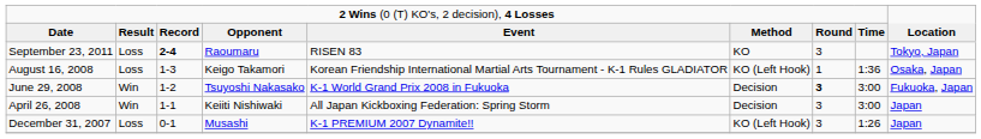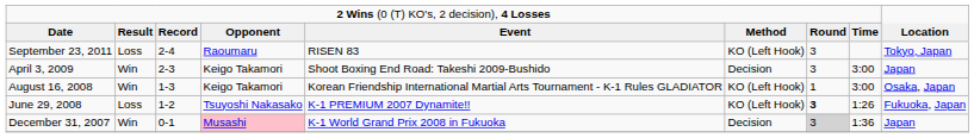 <table class="wikitable" style="margin:0.5em auto; font-size:85%">
 <tr>
 <td style="text-align: center" colspan=8><strong>2 Wins</strong> (0 (T) KO's, 2 decision), <strong>4 Losses</strong></td>
 </tr>
 <tr>
 <td align="center" style="border-style: none none solid solid; background: #f0f0f0"><strong>Date</strong></td>
 <td align="center" style="border-style: none none solid solid; background: #f0f0f0"><strong>Result</strong></td>
 <td align="center" style="border-style: none none solid solid; background: #f0f0f0"><strong>Record</strong></td>
 <td align="center" style="border-style: none none solid solid; background: #f0f0f0"><strong>Opponent</strong></td>
 <td align="center" style="border-style: none none solid solid; background: #f0f0f0"><strong>Event</strong></td>
 <td align="center" style="border-style: none none solid solid; background: #f0f0f0"><strong>Method</strong></td>
 <td align="center" style="border-style: none none solid solid; background: #f0f0f0"><strong>Round</strong></td>
 <td align="center" style="border-style: none none solid solid; background: #f0f0f0"><strong>Time</strong></td>
 <td align="center" style="border-style: none none solid solid; background: #f0f0f0"><strong>Location</strong></td>
 </tr>
 <tr>
 <td>September 23, 2011</td>
 <td>Loss</td>
-<td><strong>2-4</strong></td>
+<td>2-4</td>
 <td><a href='#'>Raoumaru</a></td>
 <td>RISEN 83</td>
-<td>KO</td>
+<td>KO (Left Hook)</td>
 <td>3</td>
 <td></td>
 <td><a href='#'>Tokyo, Japan</a></td>
 </tr>
 <tr>
-<td>August 16, 2008</td>
-<td>Loss</td>
-<td>1-3</td>
+<td>April 3, 2009</td>
+<td>Win</td>
+<td>2-3</td>
 <td>Keigo Takamori</td>
-<td>Korean Friendship International Martial Arts Tournament - K-1 Rules GLADIATOR</td>
-<td>KO (Left Hook)</td>
-<td>1</td>
-<td>1:36</td>
-<td><a href='#'>Osaka</a>, <a href='#'>Japan</a></td>
-</tr>
-<tr>
-<td>June 29, 2008</td>
-<td>Win</td>
-<td>1-2</td>
-<td><a href='#'>Tsuyoshi Nakasako</a></td>
-<td><a href='#'>K-1 World Grand Prix 2008 in Fukuoka</a></td>
-<td>Decision</td>
-<td><strong>3</strong></td>
-<td>3:00</td>
-<td><a href='#'>Fukuoka</a>, <a href='#'>Japan</a></td>
-</tr>
-<tr>
-<td>April 26, 2008</td>
-<td>Win</td>
-<td>1-1</td>
-<td>Keiiti Nishiwaki</td>
-<td>All Japan Kickboxing Federation: Spring Storm</td>
+<td>Shoot Boxing End Road: Takeshi 2009-Bushido</td>
 <td>Decision</td>
 <td>3</td>
 <td>3:00</td>
 <td><a href='#'>Japan</a></td>
 </tr>
 <tr>
-<td>December 31, 2007</td>
+<td>August 16, 2008</td>
+<td>Win</td>
+<td>1-3</td>
+<td>Keigo Takamori</td>
+<td>Korean Friendship International Martial Arts Tournament - K-1 Rules GLADIATOR</td>
+<td>KO (Left Hook)</td>
+<td>1</td>
+<td>3:00</td>
+<td><a href='#'>Osaka</a>, <a href='#'>Japan</a></td>
+</tr>
+<tr>
+<td>June 29, 2008</td>
 <td>Loss</td>
-<td>0-1</td>
-<td><a href='#'>Musashi</a></td>
+<td>1-2</td>
+<td><a href='#'>Tsuyoshi Nakasako</a></td>
 <td><a href='#'>K-1 PREMIUM 2007 Dynamite!!</a></td>
 <td>KO (Left Hook)</td>
-<td>3</td>
+<td><strong>3</strong></td>
 <td>1:26</td>
+<td><a href='#'>Fukuoka</a>, <a href='#'>Japan</a></td>
+</tr>
+<tr>
+<td>December 31, 2007</td>
+<td>Win</td>
+<td>0-1</td>
+<td style="background: pink;"><a href='#'>Musashi</a></td>
+<td><a href='#'>K-1 World Grand Prix 2008 in Fukuoka</a></td>
+<td>Decision</td>
+<td style="background: lightgrey;">3</td>
+<td>1:36</td>
 <td><a href='#'>Japan</a></td>
 </tr>
 <tr>
 </tr>
 </table>
